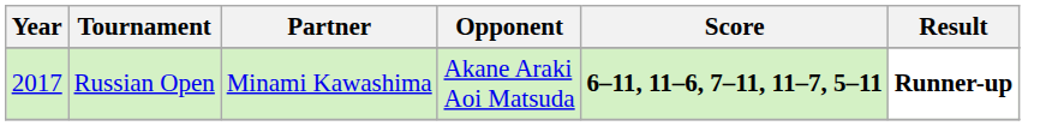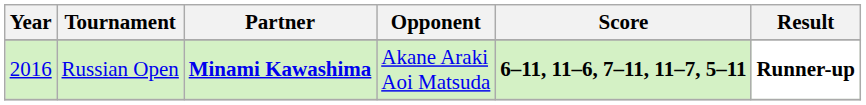 <table class="sortable wikitable" style="font-size: 90%;">
 <tr>
 <th>Year</th>
 <th>Tournament</th>
 <th>Partner</th>
 <th>Opponent</th>
 <th>Score</th>
 <th>Result</th>
 </tr>
 <tr>
 </tr>
 <tr style="background:#D4F1C5">
-<td align="center"><a href='#'>2017</a></td>
+<td align="center"><a href='#'>2016</a></td>
 <td align="left"><a href='#'>Russian Open</a></td>
-<td align="left"> <a href='#'>Minami Kawashima</a></td>
+<td align="left"><strong> <a href='#'>Minami Kawashima</a></strong></td>
 <td align="left"> <a href='#'>Akane Araki</a><br> <a href='#'>Aoi Matsuda</a></td>
 <td align="left"><strong>6–11, 11–6, 7–11, 11–7, 5–11</strong></td>
 <td style="text-align:left; background:white"> <strong>Runner-up</strong></td>
 </tr>
 <tr>
 </tr>
 </table>
